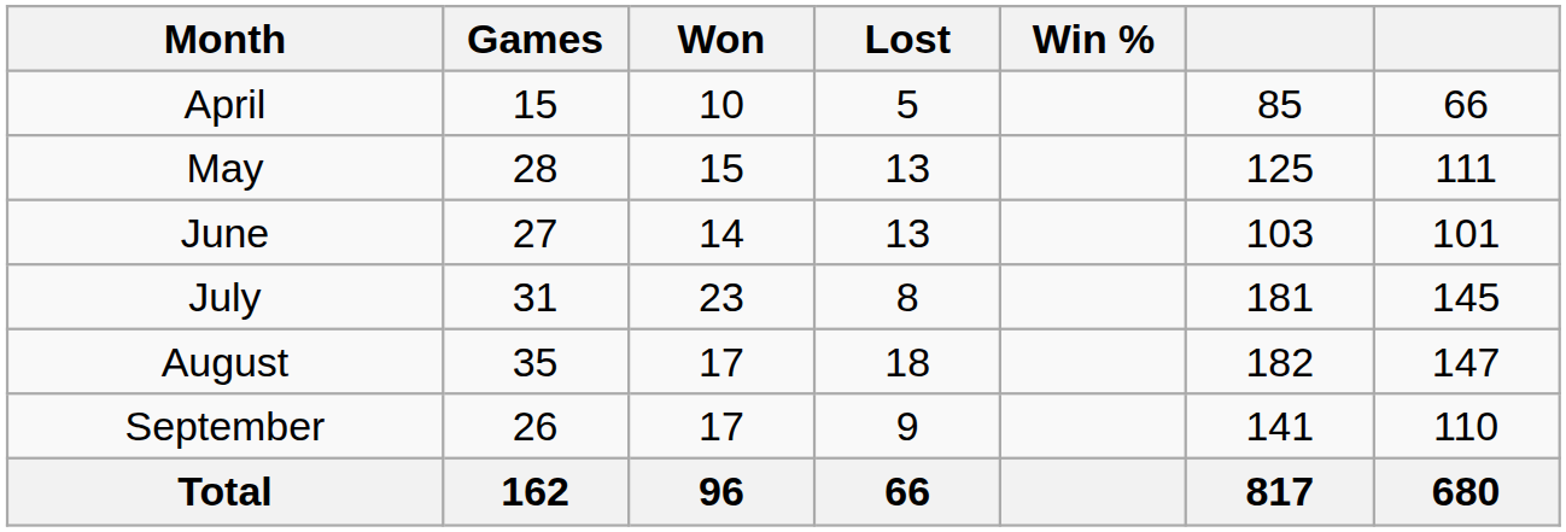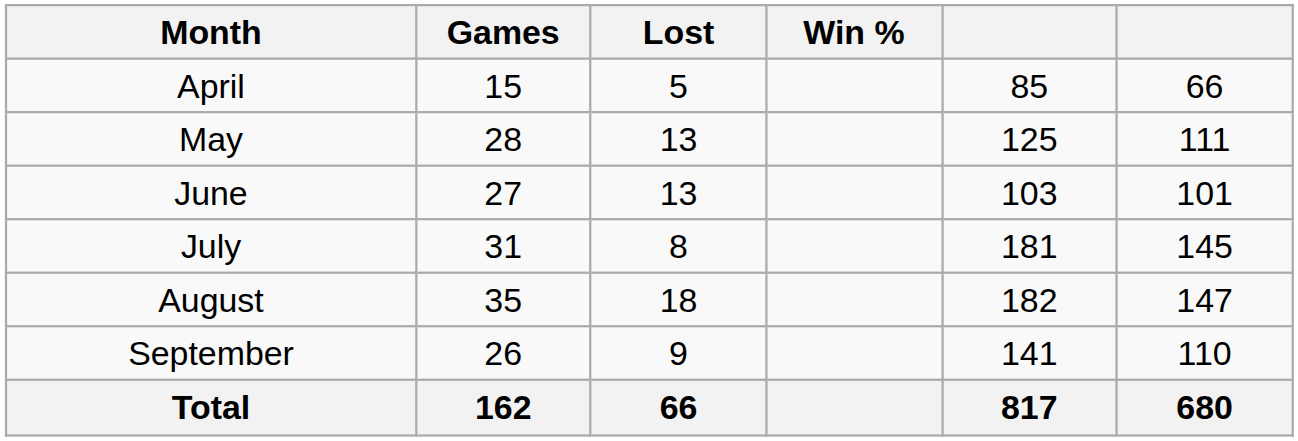 <table class="wikitable" style="margin:1em auto; font-size:95%; text-align:center; width:38em;">
 <tr>
 <th width="28%">Month</th>
 <th width="12%">Games</th>
-<th width="12%">Won</th>
 <th width="12%">Lost</th>
 <th width="12%">Win %</th>
 <th width="12%"></th>
 <th width="12%"></th>
 </tr>
 <tr>
 <td>April</td>
 <td>15</td>
-<td>10</td>
 <td>5</td>
 <td></td>
 <td>85</td>
 <td>66</td>
 </tr>
 <tr>
 <td>May</td>
 <td>28</td>
-<td>15</td>
 <td>13</td>
 <td></td>
 <td>125</td>
 <td>111</td>
 </tr>
 <tr>
 <td>June</td>
 <td>27</td>
-<td>14</td>
 <td>13</td>
 <td></td>
 <td>103</td>
 <td>101</td>
 </tr>
 <tr>
 <td>July</td>
 <td>31</td>
-<td>23</td>
 <td>8</td>
 <td></td>
 <td>181</td>
 <td>145</td>
 </tr>
 <tr>
 <td>August</td>
 <td>35</td>
-<td>17</td>
 <td>18</td>
 <td></td>
 <td>182</td>
 <td>147</td>
 </tr>
 <tr>
 <td>September</td>
 <td>26</td>
-<td>17</td>
 <td>9</td>
 <td></td>
 <td>141</td>
 <td>110</td>
 </tr>
 <tr>
 <th>Total</th>
 <th>162</th>
-<th>96</th>
 <th>66</th>
 <th></th>
 <th>817</th>
 <th>680</th>
 </tr>
 </table>
